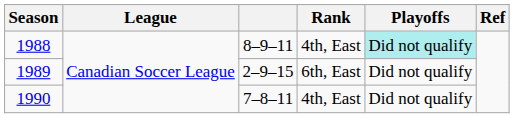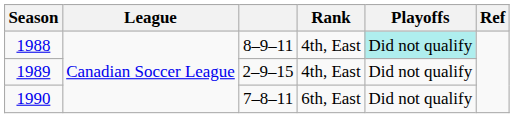 <table class="wikitable" style="text-align: center;">
 <tr>
 <th>Season</th>
 <th>League</th>
 <th></th>
 <th>Rank</th>
 <th>Playoffs</th>
 <th>Ref</th>
 </tr>
 <tr>
 <td><a href='#'>1988</a></td>
 <td rowspan="3"><a href='#'>Canadian Soccer League</a></td>
 <td>8–9–11</td>
 <td>4th, East</td>
 <td style="background: paleturquoise;">Did not qualify</td>
 <td rowspan="3"></td>
 </tr>
 <tr>
 <td><a href='#'>1989</a></td>
 <td>2–9–15</td>
-<td>6th, East</td>
+<td>4th, East</td>
 <td>Did not qualify</td>
 </tr>
 <tr>
 <td><a href='#'>1990</a></td>
 <td>7–8–11</td>
-<td>4th, East</td>
+<td>6th, East</td>
 <td>Did not qualify</td>
 </tr>
 </table>
